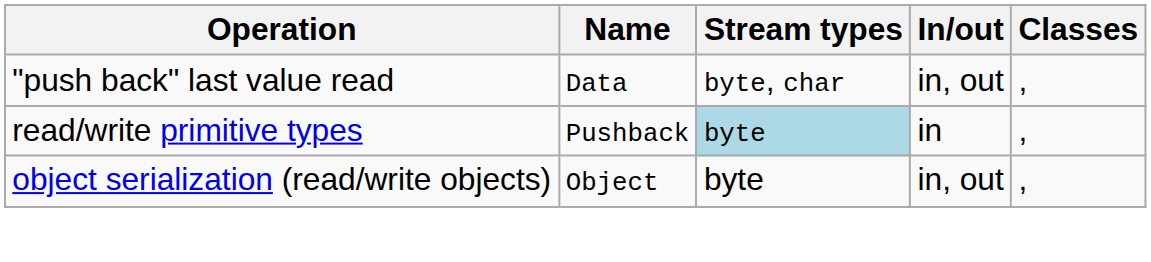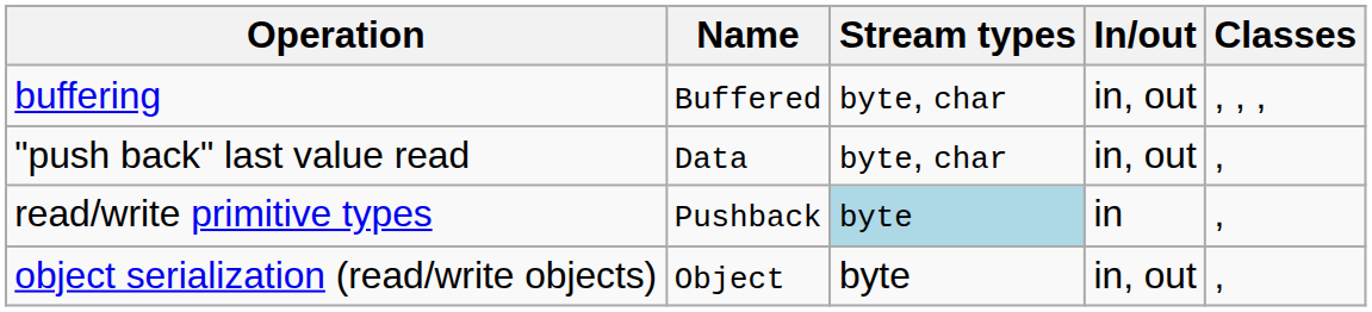 <table class="wikitable">
 <tr>
 <th>Operation</th>
 <th>Name</th>
 <th>Stream types</th>
 <th>In/out</th>
 <th>Classes</th>
+</tr>
+<tr>
+<td><a href='#'>buffering</a></td>
+<td><code>Buffered</code></td>
+<td><code>byte</code>, <code>char</code></td>
+<td>in, out</td>
+<td>, , , </td>
 </tr>
 <tr>
 <td>"push back" last value read</td>
 <td><code>Data</code></td>
 <td><code>byte</code>, <code>char</code></td>
 <td>in, out</td>
 <td>, </td>
 </tr>
 <tr>
 <td>read/write <a href='#'>primitive types</a></td>
 <td><code>Pushback</code></td>
 <td style="background: lightblue;"><code>byte</code></td>
 <td>in</td>
 <td>, </td>
 </tr>
 <tr>
 <td><a href='#'>object serialization</a> (read/write objects)</td>
 <td><code>Object</code></td>
 <td>byte</td>
 <td>in, out</td>
 <td>, </td>
 </tr>
 </table>
